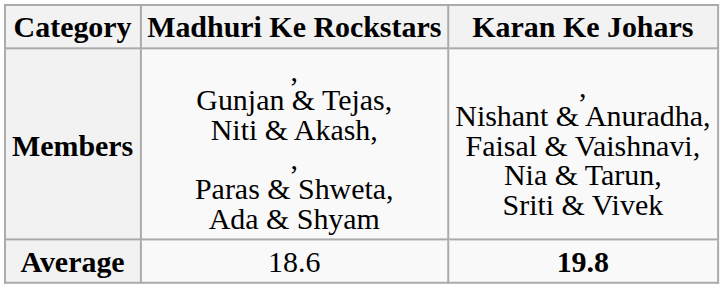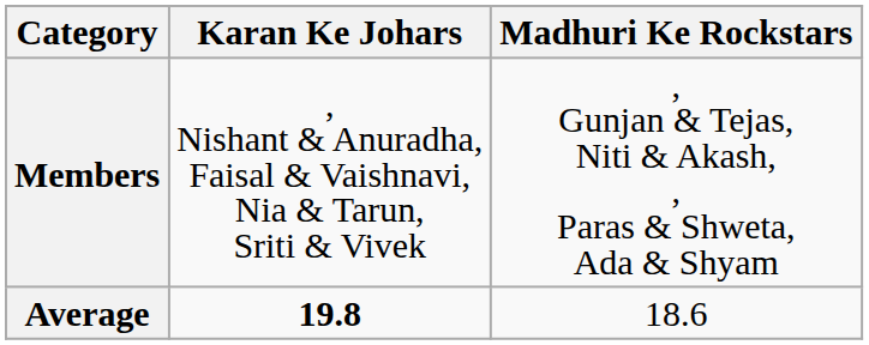 <table class="wikitable" style="text-align:center; font-size:95%; line-height:15px;">
 <tr>
 <th>Category</th>
+<th><span><strong>Karan Ke Johars</strong></span></th>
 <th>Madhuri Ke Rockstars</th>
-<th><span><strong>Karan Ke Johars</strong></span></th>
 </tr>
 <tr>
 <th>Members</th>
+<td>,<br> Nishant & Anuradha,<br> Faisal & Vaishnavi,<br> Nia & Tarun,<br> Sriti & Vivek</td>
 <td>,<br>Gunjan & Tejas,<br> Niti & Akash,<br> ,<br> Paras & Shweta,<br> Ada & Shyam</td>
-<td>,<br> Nishant & Anuradha,<br> Faisal & Vaishnavi,<br> Nia & Tarun,<br> Sriti & Vivek</td>
 </tr>
 <tr>
 <th>Average</th>
+<td><span><strong>19.8</strong></span></td>
 <td>18.6</td>
-<td><span><strong>19.8</strong></span></td>
 </tr>
 </table>
